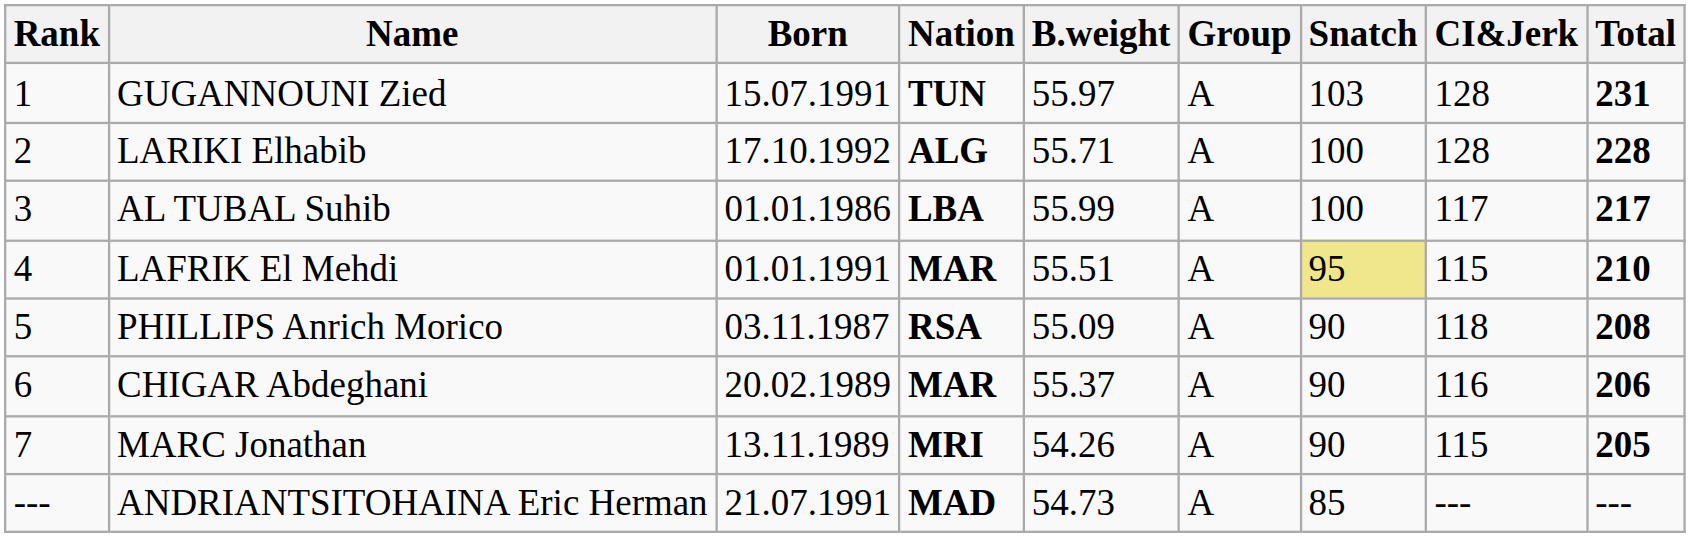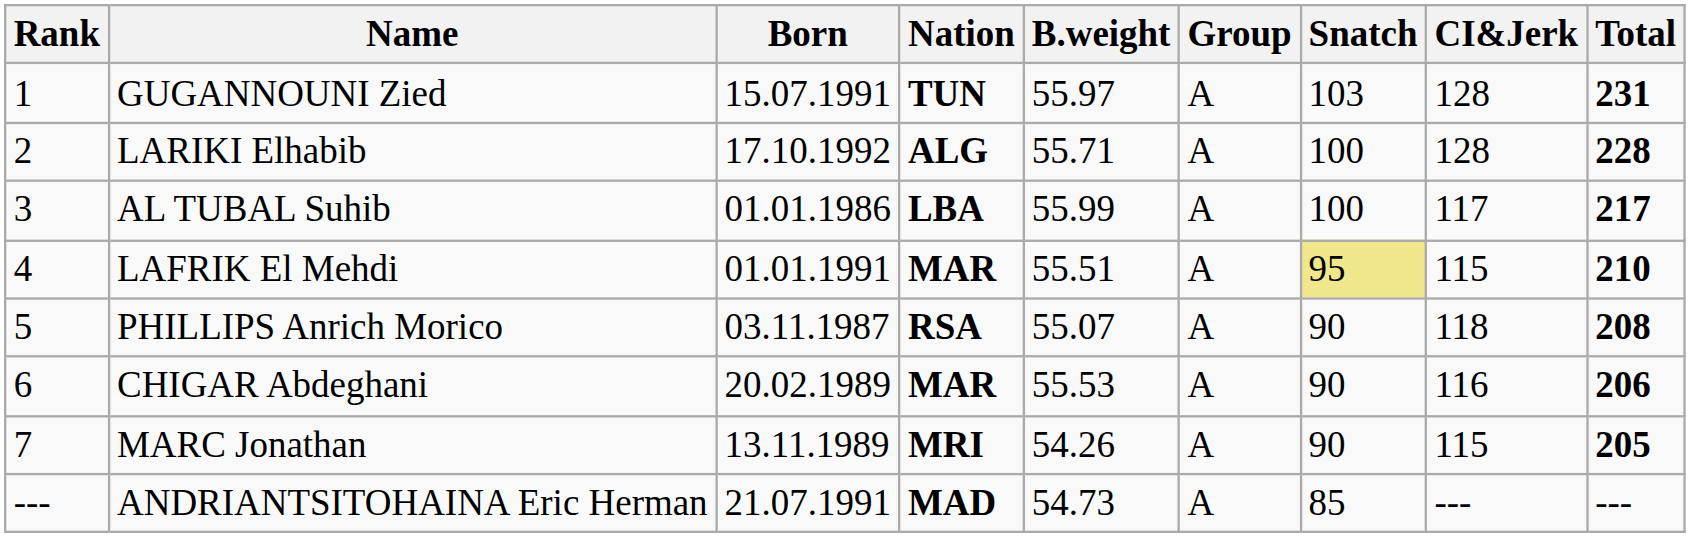 <table class="wikitable">
 <tr>
 <th>Rank</th>
 <th>Name</th>
 <th>Born</th>
 <th>Nation</th>
 <th>B.weight</th>
 <th>Group</th>
 <th>Snatch</th>
 <th>CI&Jerk</th>
 <th>Total</th>
 </tr>
 <tr>
 <td>1</td>
 <td>GUGANNOUNI Zied</td>
 <td>15.07.1991</td>
 <td><strong>TUN</strong></td>
 <td>55.97</td>
 <td>A</td>
 <td>103</td>
 <td>128</td>
 <td><strong>231</strong></td>
 </tr>
 <tr>
 <td>2</td>
 <td>LARIKI Elhabib</td>
 <td>17.10.1992</td>
 <td><strong>ALG</strong></td>
 <td>55.71</td>
 <td>A</td>
 <td>100</td>
 <td>128</td>
 <td><strong>228</strong></td>
 </tr>
 <tr>
 <td>3</td>
 <td>AL TUBAL Suhib</td>
 <td>01.01.1986</td>
 <td><strong>LBA</strong></td>
 <td>55.99</td>
 <td>A</td>
 <td>100</td>
 <td>117</td>
 <td><strong>217</strong></td>
 </tr>
 <tr>
 <td>4</td>
 <td>LAFRIK El Mehdi</td>
 <td>01.01.1991</td>
 <td><strong>MAR</strong></td>
 <td>55.51</td>
 <td>A</td>
 <td style="background: khaki;">95</td>
 <td>115</td>
 <td><strong>210</strong></td>
 </tr>
 <tr>
 <td>5</td>
 <td>PHILLIPS Anrich Morico</td>
 <td>03.11.1987</td>
 <td><strong>RSA</strong></td>
-<td>55.09</td>
+<td>55.07</td>
 <td>A</td>
 <td>90</td>
 <td>118</td>
 <td><strong>208</strong></td>
 </tr>
 <tr>
 <td>6</td>
 <td>CHIGAR Abdeghani</td>
 <td>20.02.1989</td>
 <td><strong>MAR</strong></td>
-<td>55.37</td>
+<td>55.53</td>
 <td>A</td>
 <td>90</td>
 <td>116</td>
 <td><strong>206</strong></td>
 </tr>
 <tr>
 <td>7</td>
 <td>MARC Jonathan</td>
 <td>13.11.1989</td>
 <td><strong>MRI</strong></td>
 <td>54.26</td>
 <td>A</td>
 <td>90</td>
 <td>115</td>
 <td><strong>205</strong></td>
 </tr>
 <tr>
 <td>---</td>
 <td>ANDRIANTSITOHAINA Eric Herman</td>
 <td>21.07.1991</td>
 <td><strong>MAD</strong></td>
 <td>54.73</td>
 <td>A</td>
 <td>85</td>
 <td>---</td>
 <td>---</td>
 </tr>
 </table>
